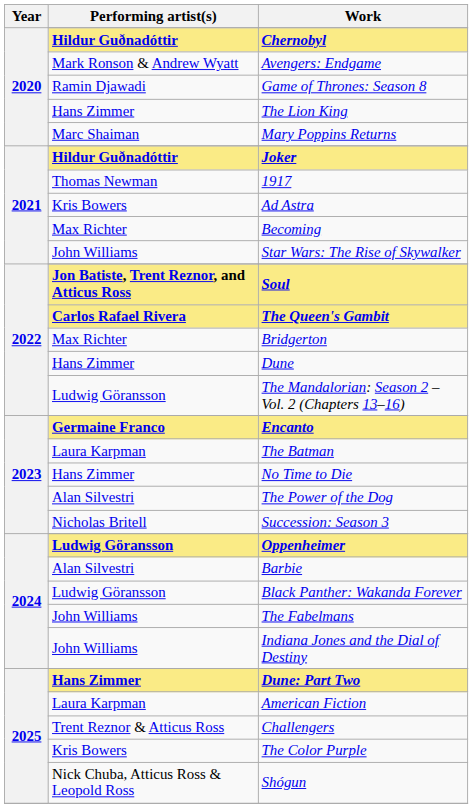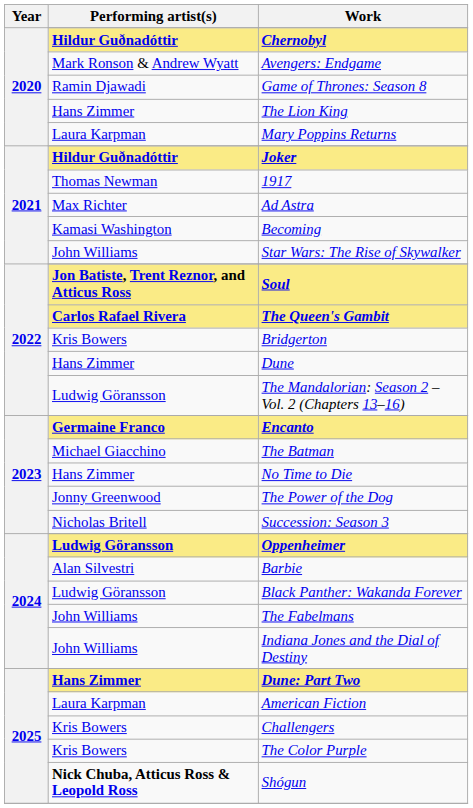 <table class="wikitable" style="width:80%">
 <tr>
 <th width="2%">Year</th>
 <th width="25%">Performing artist(s)</th>
 <th width="25%">Work</th>
 </tr>
 <tr>
 <th scope="row", rowspan=6, style="text-align:center;"><a href='#'>2020</a> <br></th>
 </tr>
 <tr style="background:#FAEB86">
 <td><strong> <a href='#'>Hildur Guðnadóttir</a> </strong></td>
 <td><strong> <em><a href='#'>Chernobyl</a></em> </strong></td>
 </tr>
 <tr>
 <td><a href='#'>Mark Ronson</a> & <a href='#'>Andrew Wyatt</a></td>
 <td><em><a href='#'>Avengers: Endgame</a></em></td>
 </tr>
 <tr>
 <td><a href='#'>Ramin Djawadi</a></td>
 <td><em><a href='#'>Game of Thrones: Season 8</a></em></td>
 </tr>
 <tr>
 <td><a href='#'>Hans Zimmer</a></td>
 <td><em><a href='#'>The Lion King</a></em></td>
 </tr>
 <tr>
-<td><a href='#'>Marc Shaiman</a></td>
+<td><a href='#'>Laura Karpman</a></td>
 <td><em><a href='#'>Mary Poppins Returns</a></em></td>
 </tr>
 <tr>
 <th scope="row", rowspan=6, style="text-align:center;"><a href='#'>2021</a> <br></th>
 </tr>
 <tr style="background:#FAEB86">
 <td><strong> <a href='#'>Hildur Guðnadóttir</a> </strong></td>
 <td><strong> <em><a href='#'>Joker</a></em> </strong></td>
 </tr>
 <tr>
 <td><a href='#'>Thomas Newman</a></td>
 <td><em><a href='#'>1917</a></em></td>
 </tr>
 <tr>
-<td><a href='#'>Kris Bowers</a></td>
+<td><a href='#'>Max Richter</a></td>
 <td><em><a href='#'>Ad Astra</a></em></td>
 </tr>
 <tr>
-<td><a href='#'>Max Richter</a></td>
+<td><a href='#'>Kamasi Washington</a></td>
 <td><em><a href='#'>Becoming</a></em></td>
 </tr>
 <tr>
 <td><a href='#'>John Williams</a></td>
 <td><em><a href='#'>Star Wars: The Rise of Skywalker</a></em></td>
 </tr>
 <tr>
 <th rowspan="6" scope="row" style="text-align:center;"><a href='#'>2022</a> <br></th>
 </tr>
 <tr style="background:#FAEB86">
 <td><strong> <a href='#'>Jon Batiste</a>, <a href='#'>Trent Reznor</a>, and <a href='#'>Atticus Ross</a> </strong></td>
 <td><strong> <em><a href='#'>Soul</a></em> </strong></td>
 </tr>
 <tr style="background:#FAEB86">
 <td><strong> <a href='#'>Carlos Rafael Rivera</a> </strong></td>
 <td><strong> <em><a href='#'>The Queen's Gambit</a></em> </strong></td>
 </tr>
 <tr>
-<td><a href='#'>Max Richter</a></td>
+<td><a href='#'>Kris Bowers</a></td>
 <td><em><a href='#'>Bridgerton</a></em></td>
 </tr>
 <tr>
 <td><a href='#'>Hans Zimmer</a></td>
 <td><em><a href='#'>Dune</a></em></td>
 </tr>
 <tr>
 <td><a href='#'>Ludwig Göransson</a></td>
 <td><em><a href='#'>The Mandalorian</a>: <a href='#'>Season 2</a> – Vol. 2 (Chapters <a href='#'>13</a>–<a href='#'>16</a>)</em></td>
 </tr>
 <tr>
 <th rowspan="6" scope="row" style="text-align:center;"><a href='#'>2023</a> <br></th>
 </tr>
 <tr style="background:#FAEB86">
 <td><strong> <a href='#'>Germaine Franco</a> </strong></td>
 <td><strong> <em><a href='#'>Encanto</a></em> </strong></td>
 </tr>
 <tr>
-<td><a href='#'>Laura Karpman</a></td>
+<td><a href='#'>Michael Giacchino</a></td>
 <td><em><a href='#'>The Batman</a></em></td>
 </tr>
 <tr>
 <td><a href='#'>Hans Zimmer</a></td>
 <td><em><a href='#'>No Time to Die</a></em></td>
 </tr>
 <tr>
-<td><a href='#'>Alan Silvestri</a></td>
+<td><a href='#'>Jonny Greenwood</a></td>
 <td><em><a href='#'>The Power of the Dog</a></em></td>
 </tr>
 <tr>
 <td><a href='#'>Nicholas Britell</a></td>
 <td><em><a href='#'>Succession: Season 3</a></em></td>
 </tr>
 <tr>
 <th rowspan="6" scope="row" style="text-align:center;"><a href='#'>2024</a> <br></th>
 </tr>
 <tr style="background:#FAEB86">
 <td><strong> <a href='#'>Ludwig Göransson</a> </strong></td>
 <td><strong> <em><a href='#'>Oppenheimer</a></em> </strong></td>
 </tr>
 <tr>
 <td><a href='#'>Alan Silvestri</a></td>
 <td><em><a href='#'>Barbie</a></em></td>
 </tr>
 <tr>
 <td><a href='#'>Ludwig Göransson</a></td>
 <td><em><a href='#'>Black Panther: Wakanda Forever</a></em></td>
 </tr>
 <tr>
 <td><a href='#'>John Williams</a></td>
 <td><em><a href='#'>The Fabelmans</a></em></td>
 </tr>
 <tr>
 <td><a href='#'>John Williams</a></td>
 <td><em><a href='#'>Indiana Jones and the Dial of Destiny</a></em></td>
 </tr>
 <tr>
 <th rowspan="6" scope="row" style="text-align:center;"><a href='#'>2025</a> <br></th>
 </tr>
 <tr style="background:#FAEB86">
 <td><strong><a href='#'>Hans Zimmer</a></strong></td>
 <td><strong><em><a href='#'>Dune: Part Two</a></em></strong></td>
 </tr>
 <tr>
 <td><a href='#'>Laura Karpman</a></td>
 <td><em><a href='#'>American Fiction</a></em></td>
 </tr>
 <tr>
-<td><a href='#'>Trent Reznor</a> & <a href='#'>Atticus Ross</a></td>
+<td><a href='#'>Kris Bowers</a></td>
 <td><em><a href='#'>Challengers</a></em></td>
 </tr>
 <tr>
 <td><a href='#'>Kris Bowers</a></td>
 <td><em><a href='#'>The Color Purple</a></em></td>
 </tr>
 <tr>
-<td>Nick Chuba, Atticus Ross & <a href='#'>Leopold Ross</a></td>
+<td><strong>Nick Chuba, Atticus Ross & <a href='#'>Leopold Ross</a></strong></td>
 <td><em><a href='#'>Shógun</a></em></td>
 </tr>
 <tr>
 </tr>
 </table>
